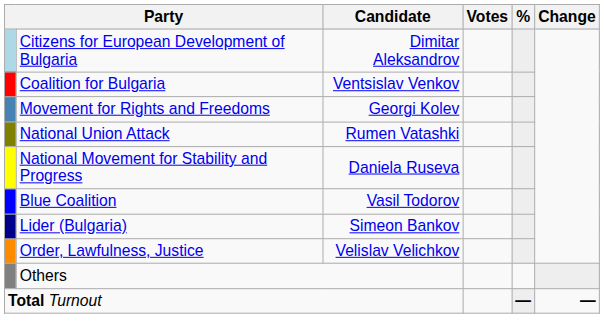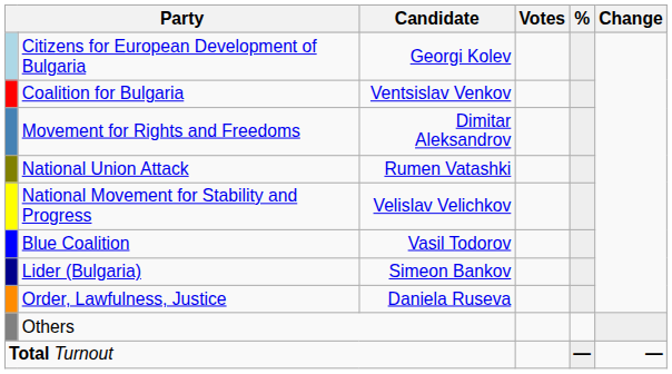 <table class="wikitable" border="1">
 <tr style="background-color:#C9C9C9">
 <th align=left colspan=2 valign=top>Party</th>
 <th align-right>Candidate</th>
 <th align-right>Votes</th>
 <th align=right>%</th>
 <th align=right>Change</th>
 </tr>
 <tr>
 <td bgcolor="lightblue"> </td>
 <td align=left><a href='#'>Citizens for European Development of Bulgaria</a></td>
-<td align=right><a href='#'>Dimitar Aleksandrov</a></td>
+<td align=right><a href='#'>Georgi Kolev</a></td>
 <td align=right></td>
 <td align=right style="background-color:#EEEEEE"></td>
 </tr>
 <tr>
 <td bgcolor="red"> </td>
 <td align=left><a href='#'>Coalition for Bulgaria</a></td>
 <td align=right><a href='#'>Ventsislav Venkov</a></td>
 <td align=right></td>
 <td align=right style="background-color:#EEEEEE"></td>
 </tr>
 <tr>
 <td bgcolor="#4682B4"> </td>
 <td align=left><a href='#'>Movement for Rights and Freedoms</a></td>
-<td align=right><a href='#'>Georgi Kolev</a></td>
+<td align=right><a href='#'>Dimitar Aleksandrov</a></td>
 <td align=right></td>
 <td align=right style="background-color:#EEEEEE"></td>
 </tr>
 <tr>
 <td bgcolor="#808000"> </td>
 <td align=left><a href='#'>National Union Attack</a></td>
 <td align=right><a href='#'>Rumen Vatashki</a></td>
 <td align=right></td>
 <td align=right style="background-color:#EEEEEE"></td>
 </tr>
 <tr>
 <td bgcolor="yellow"> </td>
 <td align=left><a href='#'>National Movement for Stability and Progress</a></td>
-<td align=right><a href='#'>Daniela Ruseva</a></td>
+<td align=right><a href='#'>Velislav Velichkov</a></td>
 <td align=right></td>
 <td align=right style="background-color:#EEEEEE"></td>
 </tr>
 <tr>
 <td bgcolor="blue"> </td>
 <td align=left><a href='#'>Blue Coalition</a></td>
 <td align=right><a href='#'>Vasil Todorov</a></td>
 <td align=right></td>
 <td align=right style="background-color:#EEEEEE"></td>
 </tr>
 <tr>
 <td bgcolor="darkblue"> </td>
 <td align=left><a href='#'>Lider (Bulgaria)</a></td>
 <td align=right><a href='#'>Simeon Bankov</a></td>
 <td align=right></td>
 <td align=right style="background-color:#EEEEEE"></td>
 </tr>
 <tr>
 <td bgcolor="darkorange"> </td>
 <td align=left><a href='#'>Order, Lawfulness, Justice</a></td>
-<td align=right><a href='#'>Velislav Velichkov</a></td>
+<td align=right><a href='#'>Daniela Ruseva</a></td>
 <td align=right></td>
 <td align=right style="background-color:#EEEEEE"></td>
 </tr>
 <tr>
 <td bgcolor="grey"> </td>
 <td align=left colspan=2>Others</td>
 <td align=right></td>
 <td align=right></td>
 <td align=right style="background-color:#EEEEEE"></td>
 </tr>
 <tr>
 <td align=left colspan=3><strong>Total</strong>      <em> Turnout</em></td>
 <td align=right></td>
 <td align=right style="background-color:#EEEEEE"><strong>—</strong></td>
 <td align=right><strong>—</strong></td>
 </tr>
 </table>
